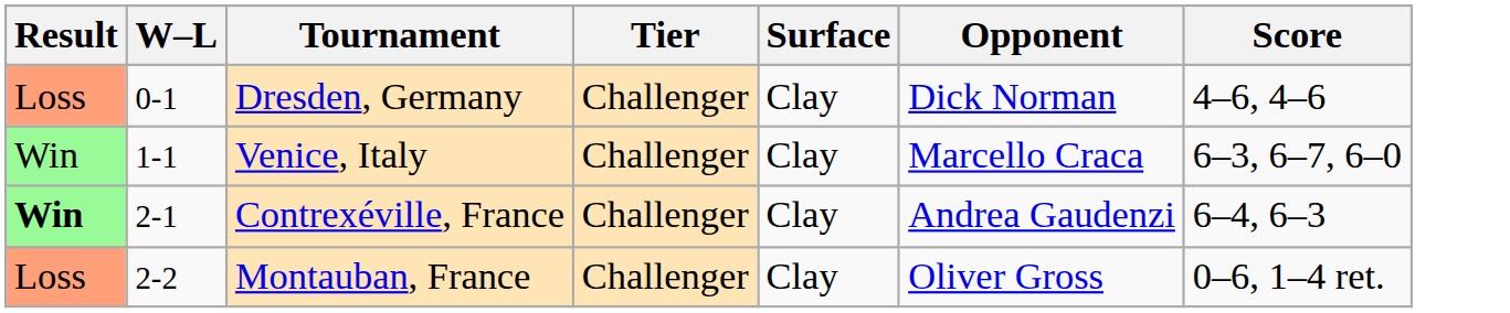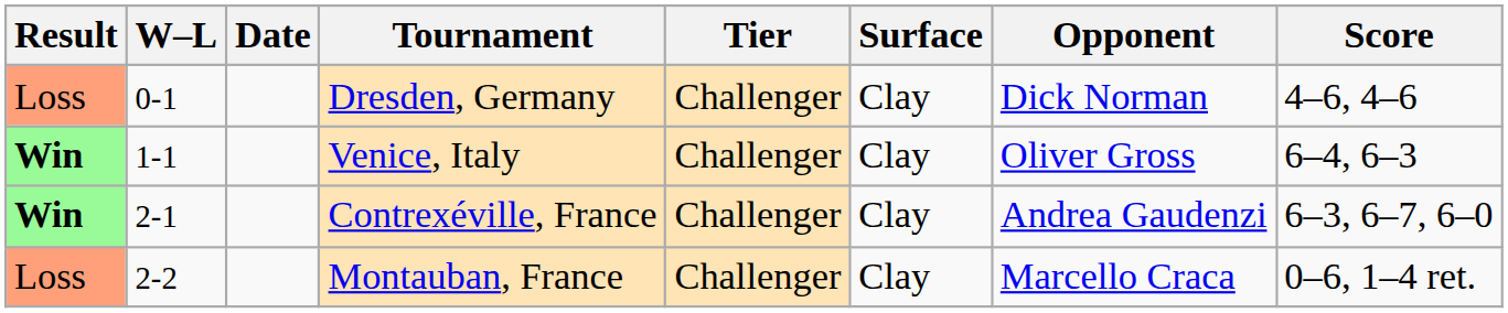 <table class="sortable wikitable">
 <tr>
 <th>Result</th>
 <th class="unsortable">W–L</th>
+<th>Date</th>
 <th>Tournament</th>
 <th>Tier</th>
 <th>Surface</th>
 <th>Opponent</th>
 <th class="unsortable">Score</th>
 </tr>
 <tr>
 <td style="background:#ffa07a;">Loss</td>
 <td><small>0-1</small></td>
+<td></td>
 <td style="background:moccasin;"><a href='#'>Dresden</a>, Germany</td>
 <td style="background:moccasin;">Challenger</td>
 <td>Clay</td>
 <td> <a href='#'>Dick Norman</a></td>
 <td>4–6, 4–6</td>
 </tr>
 <tr>
-<td style="background:#98fb98;">Win</td>
+<td style="background:#98fb98;"><strong>Win</strong></td>
 <td><small>1-1</small></td>
+<td></td>
 <td style="background:moccasin;"><a href='#'>Venice</a>, Italy</td>
 <td style="background:moccasin;">Challenger</td>
 <td>Clay</td>
-<td> <a href='#'>Marcello Craca</a></td>
-<td>6–3, 6–7, 6–0</td>
+<td> <a href='#'>Oliver Gross</a></td>
+<td>6–4, 6–3</td>
 </tr>
 <tr>
 <td style="background:#98fb98;"><strong>Win</strong></td>
 <td><small>2-1</small></td>
+<td></td>
 <td style="background:moccasin;"><a href='#'>Contrexéville</a>, France</td>
 <td style="background:moccasin;">Challenger</td>
 <td>Clay</td>
 <td> <a href='#'>Andrea Gaudenzi</a></td>
-<td>6–4, 6–3</td>
+<td>6–3, 6–7, 6–0</td>
 </tr>
 <tr>
 <td style="background:#ffa07a;">Loss</td>
 <td><small>2-2</small></td>
+<td></td>
 <td style="background:moccasin;"><a href='#'>Montauban</a>, France</td>
 <td style="background:moccasin;">Challenger</td>
 <td>Clay</td>
-<td> <a href='#'>Oliver Gross</a></td>
+<td> <a href='#'>Marcello Craca</a></td>
 <td>0–6, 1–4 ret.</td>
 </tr>
 </table>
